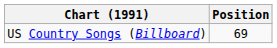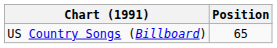 <table class="wikitable sortable">
 <tr>
 <th scope="col">Chart (1991)</th>
 <th scope="col">Position</th>
 </tr>
 <tr>
 <td>US <a href='#'>Country Songs</a> (<em><a href='#'>Billboard</a></em>)</td>
-<td align="center">69</td>
+<td align="center">65</td>
 </tr>
 </table>
